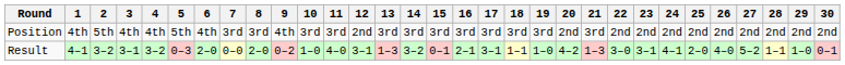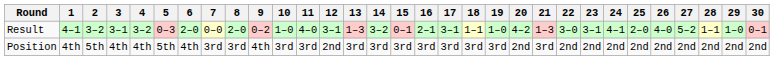 <table class="wikitable">
 <tr>
 <th>Round</th>
 <th>1</th>
 <th>2</th>
 <th>3</th>
 <th>4</th>
 <th>5</th>
 <th>6</th>
 <th>7</th>
 <th>8</th>
 <th>9</th>
 <th>10</th>
 <th>11</th>
 <th>12</th>
 <th>13</th>
 <th>14</th>
 <th>15</th>
 <th>16</th>
 <th>17</th>
 <th>18</th>
 <th>19</th>
 <th>20</th>
 <th>21</th>
 <th>22</th>
 <th>23</th>
 <th>24</th>
 <th>25</th>
 <th>26</th>
 <th>27</th>
 <th>28</th>
 <th>29</th>
 <th>30</th>
 </tr>
 <tr>
+<td>Result</td>
+<td bgcolor="#CCFFCC">4–1</td>
+<td bgcolor="#CCFFCC">3–2</td>
+<td bgcolor="#CCFFCC">3–1</td>
+<td bgcolor="#CCFFCC">3–2</td>
+<td bgcolor="#FFCCCC">0–3</td>
+<td bgcolor="#CCFFCC">2–0</td>
+<td bgcolor="#FFFFCC">0–0</td>
+<td bgcolor="#CCFFCC">2–0</td>
+<td bgcolor="#FFCCCC">0–2</td>
+<td bgcolor="#CCFFCC">1–0</td>
+<td bgcolor="#CCFFCC">4–0</td>
+<td bgcolor="#CCFFCC">3–1</td>
+<td bgcolor="#FFCCCC">1–3</td>
+<td bgcolor="#CCFFCC">3–2</td>
+<td bgcolor="#FFCCCC">0–1</td>
+<td bgcolor="#CCFFCC">2–1</td>
+<td bgcolor="#CCFFCC">3–1</td>
+<td bgcolor="#FFFFCC">1–1</td>
+<td bgcolor="#CCFFCC">1–0</td>
+<td bgcolor="#CCFFCC">4–2</td>
+<td bgcolor="#FFCCCC">1–3</td>
+<td bgcolor="#CCFFCC">3–0</td>
+<td bgcolor="#CCFFCC">3–1</td>
+<td bgcolor="#CCFFCC">4–1</td>
+<td bgcolor="#CCFFCC">2–0</td>
+<td bgcolor="#CCFFCC">4–0</td>
+<td bgcolor="#CCFFCC">5–2</td>
+<td bgcolor="#FFFFCC">1–1</td>
+<td bgcolor="#CCFFCC">1–0</td>
+<td bgcolor="#FFCCCC">0–1</td>
+</tr>
+<tr>
 <td>Position</td>
 <td>4th</td>
 <td>5th</td>
 <td>4th</td>
 <td>4th</td>
 <td>5th</td>
 <td>4th</td>
 <td>3rd</td>
 <td>3rd</td>
 <td>4th</td>
 <td>3rd</td>
 <td>3rd</td>
 <td>2nd</td>
 <td>3rd</td>
 <td>3rd</td>
 <td>3rd</td>
 <td>3rd</td>
 <td>3rd</td>
 <td>3rd</td>
 <td>3rd</td>
 <td>2nd</td>
 <td>3rd</td>
 <td>2nd</td>
 <td>2nd</td>
 <td>2nd</td>
 <td>2nd</td>
 <td>2nd</td>
 <td>2nd</td>
 <td>2nd</td>
 <td>2nd</td>
 <td>2nd</td>
 </tr>
-<tr>
-<td>Result</td>
-<td bgcolor="#CCFFCC">4–1</td>
-<td bgcolor="#CCFFCC">3–2</td>
-<td bgcolor="#CCFFCC">3–1</td>
-<td bgcolor="#CCFFCC">3–2</td>
-<td bgcolor="#FFCCCC">0–3</td>
-<td bgcolor="#CCFFCC">2–0</td>
-<td bgcolor="#FFFFCC">0–0</td>
-<td bgcolor="#CCFFCC">2–0</td>
-<td bgcolor="#FFCCCC">0–2</td>
-<td bgcolor="#CCFFCC">1–0</td>
-<td bgcolor="#CCFFCC">4–0</td>
-<td bgcolor="#CCFFCC">3–1</td>
-<td bgcolor="#FFCCCC">1–3</td>
-<td bgcolor="#CCFFCC">3–2</td>
-<td bgcolor="#FFCCCC">0–1</td>
-<td bgcolor="#CCFFCC">2–1</td>
-<td bgcolor="#CCFFCC">3–1</td>
-<td bgcolor="#FFFFCC">1–1</td>
-<td bgcolor="#CCFFCC">1–0</td>
-<td bgcolor="#CCFFCC">4–2</td>
-<td bgcolor="#FFCCCC">1–3</td>
-<td bgcolor="#CCFFCC">3–0</td>
-<td bgcolor="#CCFFCC">3–1</td>
-<td bgcolor="#CCFFCC">4–1</td>
-<td bgcolor="#CCFFCC">2–0</td>
-<td bgcolor="#CCFFCC">4–0</td>
-<td bgcolor="#CCFFCC">5–2</td>
-<td bgcolor="#FFFFCC">1–1</td>
-<td bgcolor="#CCFFCC">1–0</td>
-<td bgcolor="#FFCCCC">0–1</td>
-</tr>
 </table>
